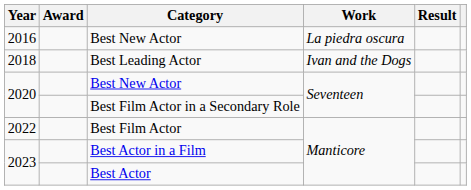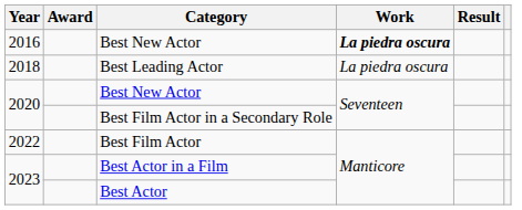 <table class="wikitable sortable plainrowheaders">
 <tr>
 <th>Year</th>
 <th>Award</th>
 <th>Category</th>
 <th>Work</th>
 <th>Result</th>
 <th scope="col" class="unsortable"></th>
 </tr>
 <tr>
 <td align = "center">2016</td>
 <td></td>
 <td>Best New Actor</td>
-<td><em>La piedra oscura</em></td>
+<td><strong><em>La piedra oscura</em></strong></td>
 <td></td>
 <td align = "center"></td>
 </tr>
 <tr>
 <td align = "center">2018</td>
 <td></td>
 <td>Best Leading Actor</td>
-<td><em>Ivan and the Dogs</em></td>
+<td><em>La piedra oscura</em></td>
 <td></td>
 <td align = "center"></td>
 </tr>
 <tr>
 <td align = "center" rowspan = "2">2020</td>
 <td></td>
 <td><a href='#'>Best New Actor</a></td>
 <td rowspan = "2"><em>Seventeen</em></td>
 <td></td>
 <td align = "center"></td>
 </tr>
 <tr>
 <td></td>
 <td>Best Film Actor in a Secondary Role</td>
 <td></td>
 <td align = "center"></td>
 </tr>
 <tr>
 <td align = "center">2022</td>
 <td></td>
 <td>Best Film Actor</td>
 <td rowspan = "3"><em>Manticore</em></td>
 <td></td>
 <td align = "center"></td>
 </tr>
 <tr>
 <td rowspan = "2" align = "center">2023</td>
 <td></td>
 <td><a href='#'>Best Actor in a Film</a></td>
 <td></td>
 <td align = "center"></td>
 </tr>
 <tr>
 <td></td>
 <td><a href='#'>Best Actor</a></td>
 <td></td>
 <td align = "center"></td>
 </tr>
 </table>
